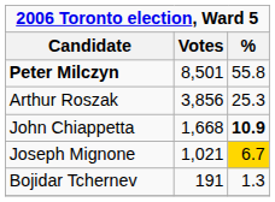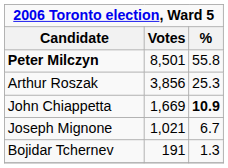 <table class="wikitable">
 <tr>
 <td Colspan="3" align="center"><strong><a href='#'>2006 Toronto election</a>, Ward 5</strong></td>
 </tr>
 <tr>
 <th bgcolor="#DDDDFF" width="150px">Candidate</th>
 <th bgcolor="#DDDDFF">Votes</th>
 <th bgcolor="#DDDDFF">%</th>
 </tr>
 <tr>
 <td><strong>Peter Milczyn</strong></td>
 <td align=right>8,501</td>
 <td align=right>55.8</td>
 </tr>
 <tr>
 <td>Arthur Roszak</td>
 <td align=right>3,856</td>
 <td align=right>25.3</td>
 </tr>
 <tr>
 <td>John Chiappetta</td>
-<td align=right>1,668</td>
+<td align=right>1,669</td>
 <td align=right><strong>10.9</strong></td>
 </tr>
 <tr>
 <td>Joseph Mignone</td>
 <td align=right>1,021</td>
-<td align=right style="background: gold;">6.7</td>
+<td align=right>6.7</td>
 </tr>
 <tr>
 <td>Bojidar Tchernev</td>
 <td align=right>191</td>
 <td align=right>1.3</td>
 </tr>
 <tr>
 </tr>
 </table>
